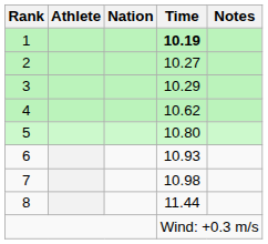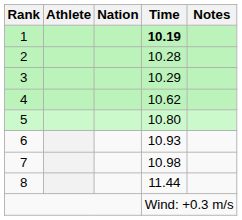 <table class="wikitable plainrowheaders sortable" style="text-align:center;">
 <tr>
 <th scope=col>Rank</th>
 <th scope=col>Athlete</th>
 <th scope=col>Nation</th>
 <th scope=col>Time</th>
 <th scope=col>Notes</th>
 </tr>
 <tr bgcolor=#bbf3bb>
 <td>1</td>
 <th scope=row style="background:#bbf3bb; text-align:left;"></th>
 <td align=left></td>
 <td><strong>10.19</strong></td>
 <td></td>
 </tr>
 <tr bgcolor=#bbf3bb>
 <td>2</td>
 <th scope=row style="background:#bbf3bb; text-align:left;"></th>
 <td align=left></td>
-<td>10.27</td>
+<td>10.28</td>
 <td></td>
 </tr>
 <tr bgcolor=#bbf3bb>
 <td>3</td>
 <th scope=row style="background:#bbf3bb; text-align:left;"></th>
 <td align=left></td>
 <td>10.29</td>
 <td></td>
 </tr>
 <tr bgcolor=#bbf3bb>
 <td>4</td>
 <th scope=row style="background:#bbf3bb; text-align:left;"></th>
 <td align=left></td>
 <td>10.62</td>
 <td></td>
 </tr>
 <tr bgcolor=#ccf9cc>
 <td>5</td>
 <th scope=row style="background:#ccf9cc; text-align:left;"></th>
 <td align=left></td>
 <td>10.80</td>
 <td></td>
 </tr>
 <tr>
 <td>6</td>
 <th scope=row style=text-align:left;></th>
 <td align=left></td>
 <td>10.93</td>
 <td></td>
 </tr>
 <tr>
 <td>7</td>
 <th scope=row style=text-align:left;></th>
 <td align=left></td>
 <td>10.98</td>
 <td></td>
 </tr>
 <tr>
 <td>8</td>
 <th scope=row style=text-align:left;></th>
 <td align=left></td>
 <td>11.44</td>
 <td></td>
 </tr>
 <tr class=sortbottom>
 <td colspan=3></td>
 <td colspan=2 style=text-align:left;>Wind: +0.3 m/s</td>
 </tr>
 </table>
